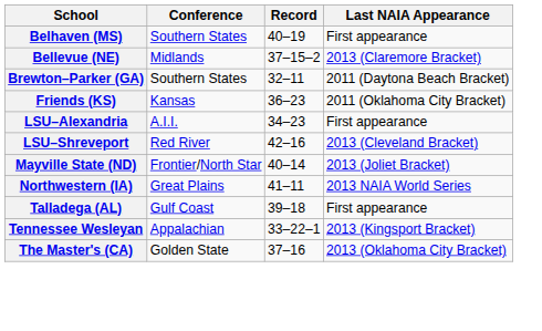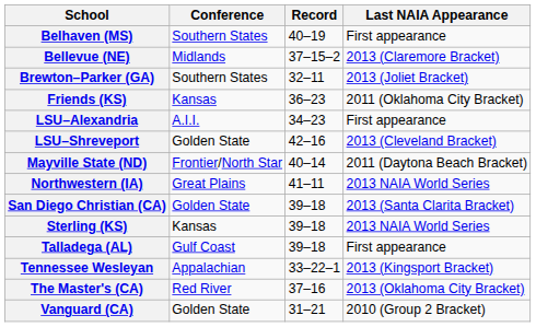 <table class = "wikitable sortable plainrowheaders">
 <tr>
 <th>School</th>
 <th>Conference</th>
 <th>Record</th>
 <th>Last NAIA Appearance</th>
 </tr>
 <tr>
 <th scope="row"><a href='#'>Belhaven (MS)</a></th>
 <td><a href='#'>Southern States</a></td>
 <td>40–19</td>
 <td>First appearance</td>
 </tr>
 <tr>
 <th scope="row"><a href='#'>Bellevue (NE)</a></th>
 <td><a href='#'>Midlands</a></td>
 <td>37–15–2</td>
 <td><a href='#'>2013 (Claremore Bracket)</a></td>
 </tr>
 <tr>
 <th scope="row"><a href='#'>Brewton–Parker (GA)</a></th>
 <td>Southern States</td>
 <td>32–11</td>
-<td>2011 (Daytona Beach Bracket)</td>
+<td><a href='#'>2013 (Joliet Bracket)</a></td>
 </tr>
 <tr>
 <th scope="row"><a href='#'>Friends (KS)</a></th>
 <td><a href='#'>Kansas</a></td>
 <td>36–23</td>
 <td>2011 (Oklahoma City Bracket)</td>
 </tr>
 <tr>
 <th scope="row"><a href='#'>LSU–Alexandria</a></th>
 <td><a href='#'>A.I.I.</a></td>
 <td>34–23</td>
 <td>First appearance</td>
 </tr>
 <tr>
 <th scope="row"><a href='#'>LSU–Shreveport</a></th>
-<td><a href='#'>Red River</a></td>
+<td>Golden State</td>
 <td>42–16</td>
 <td><a href='#'>2013 (Cleveland Bracket)</a></td>
 </tr>
 <tr>
 <th scope="row"><a href='#'>Mayville State (ND)</a></th>
 <td><a href='#'>Frontier</a>/<a href='#'>North Star</a></td>
 <td>40–14</td>
-<td><a href='#'>2013 (Joliet Bracket)</a></td>
+<td>2011 (Daytona Beach Bracket)</td>
 </tr>
 <tr>
 <th scope="row"><a href='#'>Northwestern (IA)</a></th>
 <td><a href='#'>Great Plains</a></td>
 <td>41–11</td>
+<td><a href='#'>2013 NAIA World Series</a></td>
+</tr>
+<tr>
+<th scope="row"><a href='#'>San Diego Christian (CA)</a></th>
+<td><a href='#'>Golden State</a></td>
+<td>39–18</td>
+<td><a href='#'>2013 (Santa Clarita Bracket)</a></td>
+</tr>
+<tr>
+<th scope="row"><a href='#'>Sterling (KS)</a></th>
+<td>Kansas</td>
+<td>39–18</td>
 <td><a href='#'>2013 NAIA World Series</a></td>
 </tr>
 <tr>
 <th scope="row"><a href='#'>Talladega (AL)</a></th>
 <td><a href='#'>Gulf Coast</a></td>
 <td>39–18</td>
 <td>First appearance</td>
 </tr>
 <tr>
 <th scope="row"><a href='#'>Tennessee Wesleyan</a></th>
 <td><a href='#'>Appalachian</a></td>
 <td>33–22–1</td>
 <td><a href='#'>2013 (Kingsport Bracket)</a></td>
 </tr>
 <tr>
 <th scope="row"><a href='#'>The Master's (CA)</a></th>
-<td>Golden State</td>
+<td><a href='#'>Red River</a></td>
 <td>37–16</td>
 <td><a href='#'>2013 (Oklahoma City Bracket)</a></td>
 </tr>
+<tr>
+<th scope="row"><a href='#'>Vanguard (CA)</a></th>
+<td>Golden State</td>
+<td>31–21</td>
+<td>2010 (Group 2 Bracket)</td>
+</tr>
 </table>
